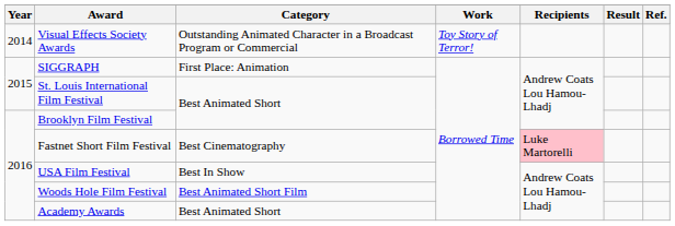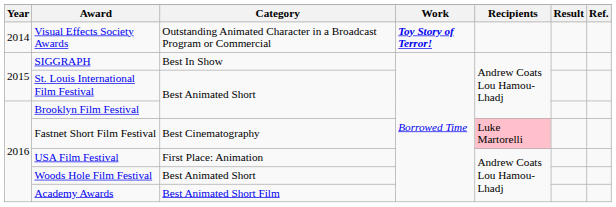 <table class="wikitable">
 <tr>
 </tr>
 <tr style="background:#ccc; text-align:center;">
 <th>Year</th>
 <th>Award</th>
 <th>Category</th>
 <th>Work</th>
 <th>Recipients</th>
 <th>Result</th>
 <th>Ref.</th>
 </tr>
 <tr>
 <td>2014</td>
 <td><a href='#'>Visual Effects Society Awards</a></td>
 <td>Outstanding Animated Character in a Broadcast Program or Commercial</td>
-<td><em><a href='#'>Toy Story of Terror!</a></em></td>
+<td><strong><em><a href='#'>Toy Story of Terror!</a></em></strong></td>
 <td></td>
 <td></td>
 <td></td>
 </tr>
 <tr>
 <td rowspan=2>2015</td>
 <td><a href='#'>SIGGRAPH</a></td>
-<td>First Place: Animation</td>
+<td>Best In Show</td>
 <td rowspan="9"><em><a href='#'>Borrowed Time</a></em></td>
 <td rowspan=3>Andrew Coats <br> Lou Hamou-Lhadj</td>
 <td></td>
 <td></td>
 </tr>
 <tr>
 <td><a href='#'>St. Louis International Film Festival</a></td>
 <td rowspan=2>Best Animated Short</td>
 <td></td>
 <td></td>
 </tr>
 <tr>
 <td rowspan=7>2016</td>
 <td><a href='#'>Brooklyn Film Festival</a></td>
 <td></td>
 <td></td>
 </tr>
 <tr>
 <td>Fastnet Short Film Festival</td>
 <td>Best Cinematography</td>
 <td style="background: pink;">Luke Martorelli</td>
 <td></td>
 <td></td>
 </tr>
 <tr>
 <td><a href='#'>USA Film Festival</a></td>
-<td>Best In Show</td>
+<td>First Place: Animation</td>
 <td rowspan=4>Andrew Coats <br> Lou Hamou-Lhadj</td>
 <td></td>
 <td></td>
 </tr>
 <tr>
 <td><a href='#'>Woods Hole Film Festival</a></td>
-<td><a href='#'>Best Animated Short Film</a></td>
+<td>Best Animated Short</td>
 <td></td>
 <td></td>
 </tr>
 <tr>
 <td><a href='#'>Academy Awards</a></td>
-<td>Best Animated Short</td>
+<td><a href='#'>Best Animated Short Film</a></td>
 <td></td>
 <td></td>
 </tr>
 </table>
